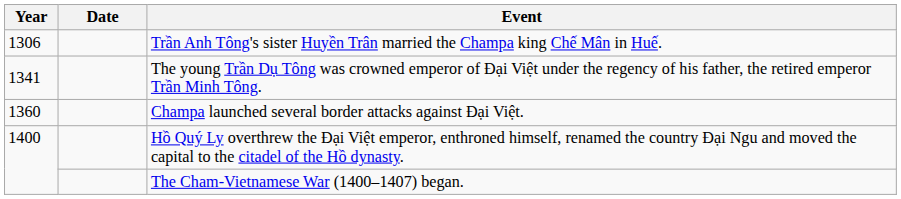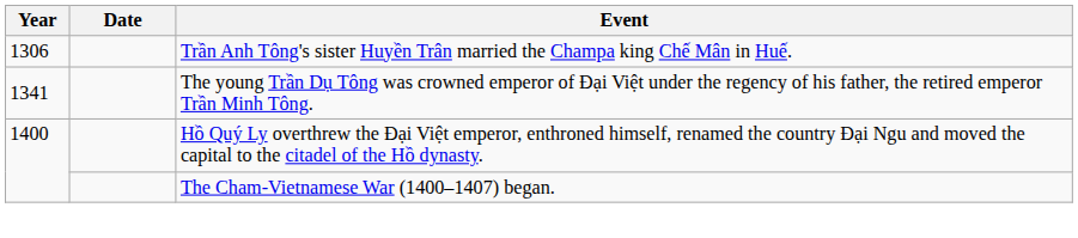 <table class="wikitable" width="100%">
 <tr>
 <th style="width:6%">Year</th>
 <th style="width:10%">Date</th>
 <th>Event</th>
 </tr>
 <tr>
 <td>1306</td>
 <td></td>
 <td><a href='#'>Trần Anh Tông</a>'s sister <a href='#'>Huyền Trân</a> married the <a href='#'>Champa</a> king <a href='#'>Chế Mân</a> in <a href='#'>Huế</a>.</td>
 </tr>
 <tr>
 <td>1341</td>
 <td></td>
 <td>The young <a href='#'>Trần Dụ Tông</a> was crowned emperor of Đại Việt under the regency of his father, the retired emperor <a href='#'>Trần Minh Tông</a>.</td>
 </tr>
 <tr>
-<td>1360</td>
-<td></td>
-<td><a href='#'>Champa</a> launched several border attacks against Đại Việt.</td>
-</tr>
-<tr>
 <td rowspan="2" valign="top">1400</td>
 <td></td>
 <td><a href='#'>Hồ Quý Ly</a> overthrew the Đại Việt emperor, enthroned himself, renamed the country Đại Ngu and moved the capital to the <a href='#'>citadel of the Hồ dynasty</a>.</td>
 </tr>
 <tr>
 <td></td>
 <td><a href='#'>The Cham-Vietnamese War</a> (1400–1407) began.</td>
 </tr>
 </table>
